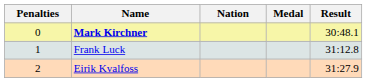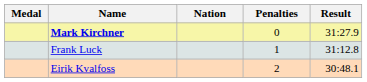 <table class=wikitable style="border:1px solid #AAAAAA;font-size:90%">
 <tr bgcolor="#E4E4E4">
-<th style="border-bottom:1px solid #AAAAAA" width=80>Penalties</th>
+<th style="border-bottom:1px solid #AAAAAA" width=50>Medal</th>
 <th style="border-bottom:1px solid #AAAAAA" width=160>Name</th>
 <th style="border-bottom:1px solid #AAAAAA" width=80>Nation</th>
-<th style="border-bottom:1px solid #AAAAAA" width=50>Medal</th>
+<th style="border-bottom:1px solid #AAAAAA" width=80>Penalties</th>
 <th style="border-bottom:1px solid #AAAAAA" width=60>Result</th>
 </tr>
 <tr bgcolor="#F7F6A8">
-<td align="center">0</td>
+<td align="center"></td>
 <td><strong><a href='#'>Mark Kirchner</a></strong></td>
 <td align="center"></td>
-<td align="center"></td>
-<td align="right">30:48.1</td>
+<td align="center">0</td>
+<td align="right">31:27.9</td>
 </tr>
 <tr bgcolor="#DCE5E5">
-<td align="center">1</td>
+<td align="center"></td>
 <td><a href='#'>Frank Luck</a></td>
 <td align="center"></td>
-<td align="center"></td>
+<td align="center">1</td>
 <td align="right">31:12.8</td>
 </tr>
 <tr bgcolor="#FFDAB9">
-<td align="center">2</td>
+<td align="center"></td>
 <td><a href='#'>Eirik Kvalfoss</a></td>
 <td align="center"></td>
-<td align="center"></td>
-<td align="right">31:27.9</td>
+<td align="center">2</td>
+<td align="right">30:48.1</td>
 </tr>
 </table>
